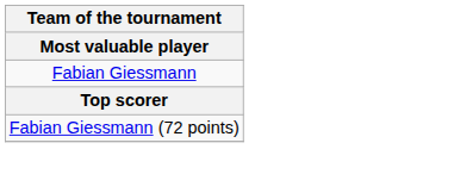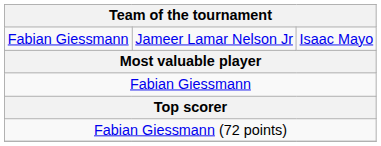 <table class="wikitable" style="text-align:center">
 <tr>
 <th colspan="3">Team of the tournament</th>
+</tr>
+<tr>
+<td> <a href='#'>Fabian Giessmann</a></td>
+<td> <a href='#'>Jameer Lamar Nelson Jr</a></td>
+<td> <a href='#'>Isaac Mayo</a></td>
 </tr>
 <tr>
 <th colspan="3">Most valuable player</th>
 </tr>
 <tr>
 <td colspan="3"> <a href='#'>Fabian Giessmann</a></td>
 </tr>
 <tr>
 <th colspan="3">Top scorer</th>
 </tr>
 <tr>
 <td colspan="3"> <a href='#'>Fabian Giessmann</a> (72 points)</td>
 </tr>
 <tr>
 </tr>
 </table>
